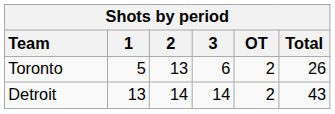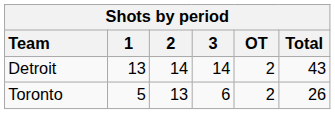 <table class="wikitable" style="width:20em; text-align:right;">
 <tr>
 <th colspan=6>Shots by period</th>
 </tr>
 <tr>
 <th style="width:8em; text-align:left;">Team</th>
 <th style="width:3em;">1</th>
 <th style="width:3em;">2</th>
 <th style="width:3em;">3</th>
 <th style="width:3em;">OT</th>
 <th style="width:3em;">Total</th>
 </tr>
 <tr>
+<td style="text-align:left;">Detroit</td>
+<td>13</td>
+<td>14</td>
+<td>14</td>
+<td>2</td>
+<td>43</td>
+</tr>
+<tr>
 <td style="text-align:left;">Toronto</td>
 <td>5</td>
 <td>13</td>
 <td>6</td>
 <td>2</td>
 <td>26</td>
 </tr>
-<tr>
-<td style="text-align:left;">Detroit</td>
-<td>13</td>
-<td>14</td>
-<td>14</td>
-<td>2</td>
-<td>43</td>
-</tr>
 </table>
